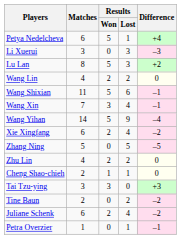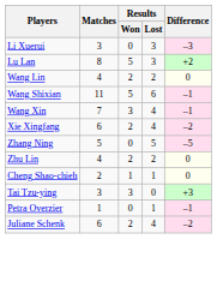 <table class=wikitable style="text-align:center; font-size:small">
 <tr>
 <th rowspan="2">Players</th>
 <th rowspan="2">Matches</th>
 <th colspan="2">Results</th>
 <th rowspan="2">Difference</th>
 </tr>
 <tr>
 <th>Won</th>
 <th>Lost</th>
-</tr>
-<tr>
-<td align="left"> <a href='#'>Petya Nedelcheva</a></td>
-<td>6</td>
-<td>5</td>
-<td>1</td>
-<td bgcolor="#ccffcc">+4</td>
 </tr>
 <tr>
 <td align="left"> <a href='#'>Li Xuerui</a></td>
 <td>3</td>
 <td>0</td>
 <td>3</td>
 <td bgcolor="#ffddee">–3</td>
 </tr>
 <tr>
 <td align="left"> <a href='#'>Lu Lan</a></td>
 <td>8</td>
 <td>5</td>
 <td>3</td>
 <td bgcolor="#ccffcc">+2</td>
 </tr>
 <tr>
 <td align="left"> <a href='#'>Wang Lin</a></td>
 <td>4</td>
 <td>2</td>
 <td>2</td>
 <td bgcolor="#fffff0">0</td>
 </tr>
 <tr>
 <td align="left"> <a href='#'>Wang Shixian</a></td>
 <td>11</td>
 <td>5</td>
 <td>6</td>
 <td bgcolor="#ffddee">–1</td>
 </tr>
 <tr>
 <td align="left"> <a href='#'>Wang Xin</a></td>
 <td>7</td>
 <td>3</td>
 <td>4</td>
 <td bgcolor="#ffddee">–1</td>
 </tr>
 <tr>
-<td align="left"> <a href='#'>Wang Yihan</a></td>
-<td>14</td>
-<td>5</td>
-<td>9</td>
-<td bgcolor="#ffddee">–4</td>
-</tr>
-<tr>
 <td align="left"> <a href='#'>Xie Xingfang</a></td>
 <td>6</td>
 <td>2</td>
 <td>4</td>
 <td bgcolor="#ffddee">–2</td>
 </tr>
 <tr>
 <td align="left"> <a href='#'>Zhang Ning</a></td>
 <td>5</td>
 <td>0</td>
 <td>5</td>
 <td bgcolor="#ffddee">–5</td>
 </tr>
 <tr>
 <td align="left"> <a href='#'>Zhu Lin</a></td>
 <td>4</td>
 <td>2</td>
 <td>2</td>
 <td bgcolor="#fffff0">0</td>
 </tr>
 <tr>
 <td align="left"> <a href='#'>Cheng Shao-chieh</a></td>
 <td>2</td>
 <td>1</td>
 <td>1</td>
 <td bgcolor="#fffff0">0</td>
 </tr>
 <tr>
 <td align="left"> <a href='#'>Tai Tzu-ying</a></td>
 <td>3</td>
 <td>3</td>
 <td>0</td>
 <td bgcolor="#ccffcc">+3</td>
 </tr>
 <tr>
-<td align="left"> <a href='#'>Tine Baun</a></td>
-<td>2</td>
+<td align="left"> <a href='#'>Petra Overzier</a></td>
+<td>1</td>
 <td>0</td>
-<td>2</td>
-<td bgcolor="#ffddee">–2</td>
+<td>1</td>
+<td bgcolor="#ffddee">–1</td>
 </tr>
 <tr>
 <td align="left"> <a href='#'>Juliane Schenk</a></td>
 <td>6</td>
 <td>2</td>
 <td>4</td>
 <td bgcolor="#ffddee">–2</td>
 </tr>
-<tr>
-<td align="left"> <a href='#'>Petra Overzier</a></td>
-<td>1</td>
-<td>0</td>
-<td>1</td>
-<td bgcolor="#ffddee">–1</td>
-</tr>
 </table>
